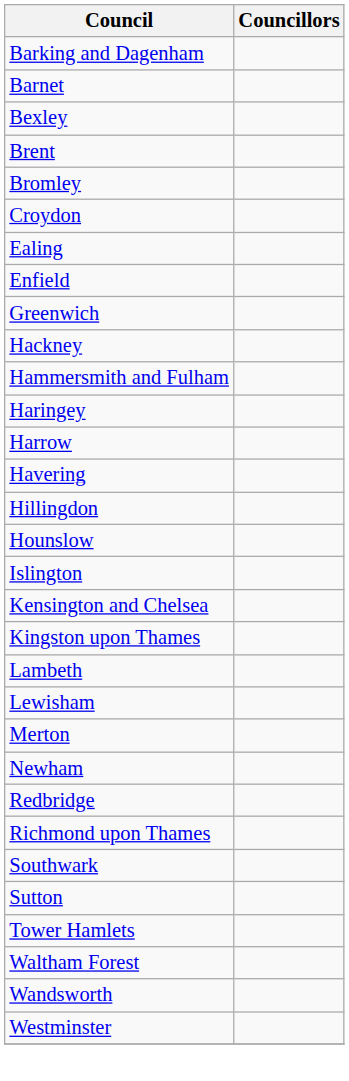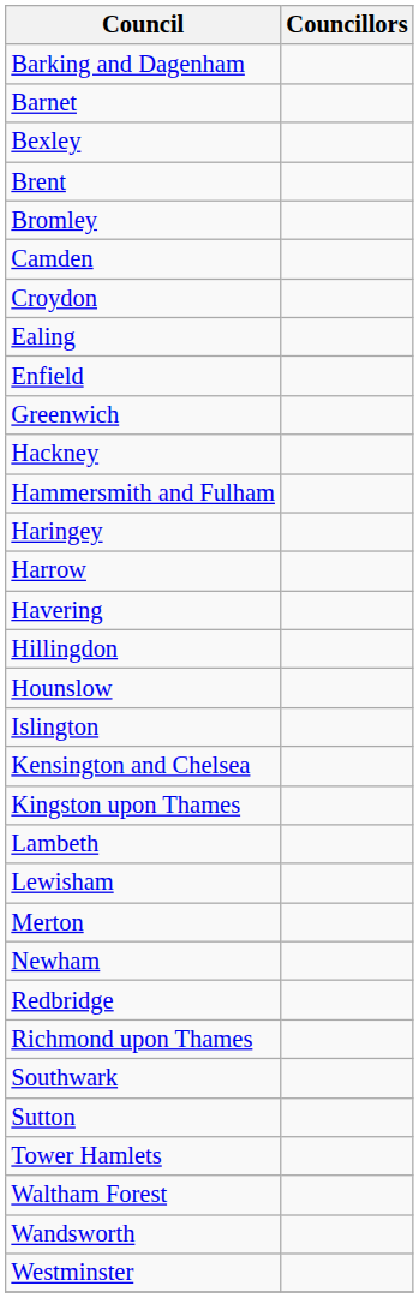 <table class="wikitable sortable">
 <tr>
 <th>Council</th>
 <th>Councillors</th>
 </tr>
 <tr>
 <td><a href='#'>Barking and Dagenham</a></td>
 <td></td>
 </tr>
 <tr>
 <td><a href='#'>Barnet</a></td>
 <td></td>
 </tr>
 <tr>
 <td><a href='#'>Bexley</a></td>
 <td></td>
 </tr>
 <tr>
 <td><a href='#'>Brent</a></td>
 <td></td>
 </tr>
 <tr>
 <td><a href='#'>Bromley</a></td>
+<td></td>
+</tr>
+<tr>
+<td><a href='#'>Camden</a></td>
 <td></td>
 </tr>
 <tr>
 <td><a href='#'>Croydon</a></td>
 <td></td>
 </tr>
 <tr>
 <td><a href='#'>Ealing</a></td>
 <td></td>
 </tr>
 <tr>
 <td><a href='#'>Enfield</a></td>
 <td></td>
 </tr>
 <tr>
 <td><a href='#'>Greenwich</a></td>
 <td></td>
 </tr>
 <tr>
 <td><a href='#'>Hackney</a></td>
 <td></td>
 </tr>
 <tr>
 <td><a href='#'>Hammersmith and Fulham</a></td>
 <td></td>
 </tr>
 <tr>
 <td><a href='#'>Haringey</a></td>
 <td></td>
 </tr>
 <tr>
 <td><a href='#'>Harrow</a></td>
 <td></td>
 </tr>
 <tr>
 <td><a href='#'>Havering</a></td>
 <td></td>
 </tr>
 <tr>
 <td><a href='#'>Hillingdon</a></td>
 <td></td>
 </tr>
 <tr>
 <td><a href='#'>Hounslow</a></td>
 <td></td>
 </tr>
 <tr>
 <td><a href='#'>Islington</a></td>
 <td></td>
 </tr>
 <tr>
 <td><a href='#'>Kensington and Chelsea</a></td>
 <td></td>
 </tr>
 <tr>
 <td><a href='#'>Kingston upon Thames</a></td>
 <td></td>
 </tr>
 <tr>
 <td><a href='#'>Lambeth</a></td>
 <td></td>
 </tr>
 <tr>
 <td><a href='#'>Lewisham</a></td>
 <td></td>
 </tr>
 <tr>
 <td><a href='#'>Merton</a></td>
 <td></td>
 </tr>
 <tr>
 <td><a href='#'>Newham</a></td>
 <td></td>
 </tr>
 <tr>
 <td><a href='#'>Redbridge</a></td>
 <td></td>
 </tr>
 <tr>
 <td><a href='#'>Richmond upon Thames</a></td>
 <td></td>
 </tr>
 <tr>
 <td><a href='#'>Southwark</a></td>
 <td></td>
 </tr>
 <tr>
 <td><a href='#'>Sutton</a></td>
 <td></td>
 </tr>
 <tr>
 <td><a href='#'>Tower Hamlets</a></td>
 <td></td>
 </tr>
 <tr>
 <td><a href='#'>Waltham Forest</a></td>
 <td></td>
 </tr>
 <tr>
 <td><a href='#'>Wandsworth</a></td>
 <td></td>
 </tr>
 <tr>
 <td><a href='#'>Westminster</a></td>
 <td></td>
 </tr>
 <tr>
 </tr>
 </table>
